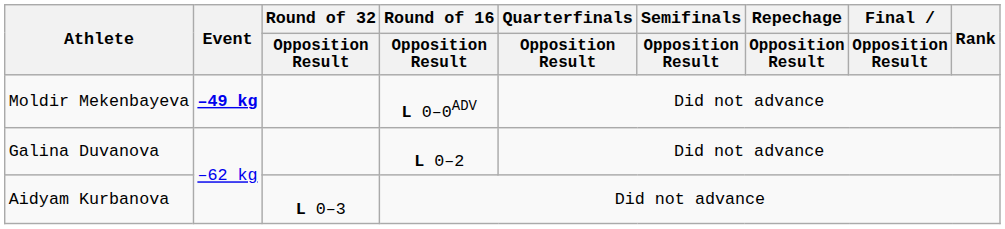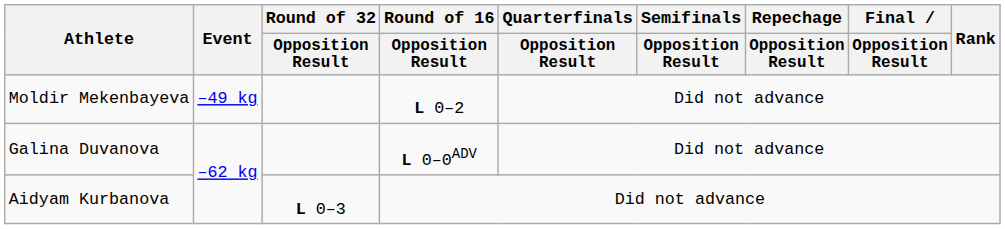 <table class=wikitable style=font-size:90%;text-align:center>
 <tr>
 <th rowspan="2">Athlete</th>
 <th rowspan="2">Event</th>
 <th>Round of 32</th>
 <th>Round of 16</th>
 <th>Quarterfinals</th>
 <th>Semifinals</th>
 <th>Repechage</th>
 <th>Final / </th>
 <th rowspan=2>Rank</th>
 </tr>
 <tr style="font-size:95%">
 <th>Opposition<br>Result</th>
 <th>Opposition<br>Result</th>
 <th>Opposition<br>Result</th>
 <th>Opposition<br>Result</th>
 <th>Opposition<br>Result</th>
 <th>Opposition<br>Result</th>
 </tr>
 <tr>
 <td align=left>Moldir Mekenbayeva</td>
-<td align=left><strong><a href='#'>–49 kg</a></strong></td>
+<td align=left><a href='#'>–49 kg</a></td>
 <td></td>
-<td><br><strong>L</strong> 0–0<sup>ADV</sup></td>
+<td><br><strong>L</strong> 0–2</td>
 <td colspan=5>Did not advance</td>
 </tr>
 <tr>
 <td align=left>Galina Duvanova</td>
 <td align=left rowspan=2><a href='#'>–62 kg</a></td>
 <td></td>
-<td><br><strong>L</strong> 0–2</td>
+<td><br><strong>L</strong> 0–0<sup>ADV</sup></td>
 <td colspan=5>Did not advance</td>
 </tr>
 <tr>
 <td align=left>Aidyam Kurbanova</td>
 <td><br><strong>L</strong> 0–3</td>
 <td colspan=6>Did not advance</td>
 </tr>
 </table>
